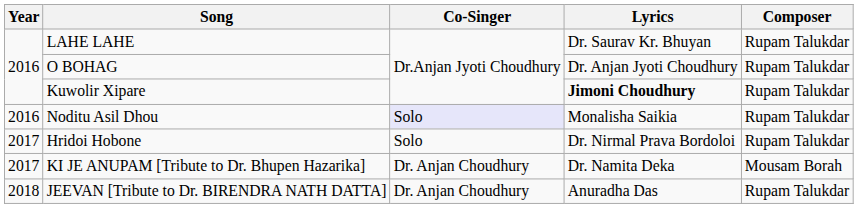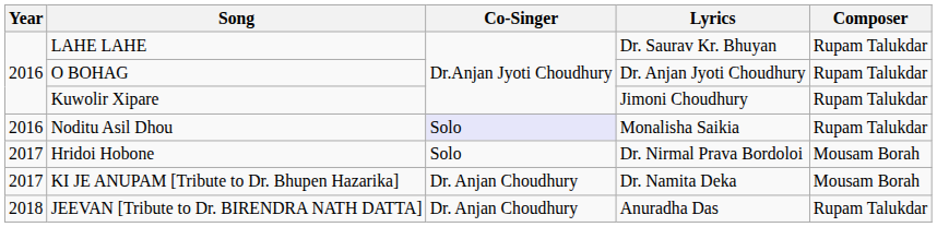 <table class="wikitable">
 <tr>
 <th>Year</th>
 <th>Song</th>
 <th>Co-Singer</th>
 <th>Lyrics</th>
 <th>Composer</th>
 </tr>
 <tr>
 <td rowspan="3">2016</td>
 <td>LAHE LAHE</td>
 <td rowspan="3">Dr.Anjan Jyoti Choudhury</td>
 <td>Dr. Saurav Kr. Bhuyan</td>
 <td>Rupam Talukdar</td>
 </tr>
 <tr>
 <td>O BOHAG</td>
 <td>Dr. Anjan Jyoti Choudhury</td>
 <td>Rupam Talukdar</td>
 </tr>
 <tr>
 <td>Kuwolir Xipare</td>
-<td><strong>Jimoni Choudhury</strong></td>
+<td>Jimoni Choudhury</td>
 <td>Rupam Talukdar</td>
 </tr>
 <tr>
 <td>2016</td>
 <td>Noditu Asil Dhou</td>
 <td style="background: lavender;">Solo</td>
 <td>Monalisha Saikia</td>
 <td>Rupam Talukdar</td>
 </tr>
 <tr>
 <td>2017</td>
 <td>Hridoi Hobone</td>
 <td>Solo</td>
 <td>Dr. Nirmal Prava Bordoloi</td>
-<td>Rupam Talukdar</td>
+<td>Mousam Borah</td>
 </tr>
 <tr>
 <td>2017</td>
 <td>KI JE ANUPAM [Tribute to Dr. Bhupen Hazarika]</td>
 <td>Dr. Anjan Choudhury</td>
 <td>Dr. Namita Deka</td>
 <td>Mousam Borah</td>
 </tr>
 <tr>
 <td>2018</td>
 <td>JEEVAN  [Tribute to Dr. BIRENDRA NATH DATTA]</td>
 <td>Dr. Anjan Choudhury</td>
 <td>Anuradha Das</td>
 <td>Rupam Talukdar</td>
 </tr>
 </table>
